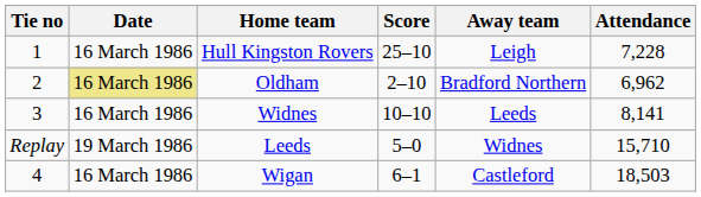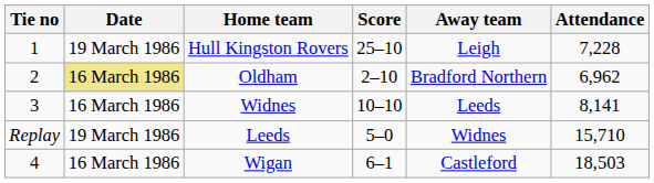 <table class="wikitable" style="text-align:center">
 <tr>
 <th>Tie no</th>
 <th>Date</th>
 <th>Home team</th>
 <th>Score</th>
 <th>Away team</th>
 <th>Attendance</th>
 </tr>
 <tr>
 <td>1</td>
-<td>16 March 1986</td>
+<td>19 March 1986</td>
 <td><a href='#'>Hull Kingston Rovers</a></td>
 <td>25–10</td>
 <td><a href='#'>Leigh</a></td>
 <td>7,228</td>
 </tr>
 <tr>
 <td>2</td>
 <td style="background: khaki;">16 March 1986</td>
 <td><a href='#'>Oldham</a></td>
 <td>2–10</td>
 <td><a href='#'>Bradford Northern</a></td>
 <td>6,962</td>
 </tr>
 <tr>
 <td>3</td>
 <td>16 March 1986</td>
 <td><a href='#'>Widnes</a></td>
 <td>10–10</td>
 <td><a href='#'>Leeds</a></td>
 <td>8,141</td>
 </tr>
 <tr>
 <td><em>Replay</em></td>
 <td>19 March 1986</td>
 <td><a href='#'>Leeds</a></td>
 <td>5–0</td>
 <td><a href='#'>Widnes</a></td>
 <td>15,710</td>
 </tr>
 <tr>
 <td>4</td>
 <td>16 March 1986</td>
 <td><a href='#'>Wigan</a></td>
 <td>6–1</td>
 <td><a href='#'>Castleford</a></td>
 <td>18,503</td>
 </tr>
 </table>
